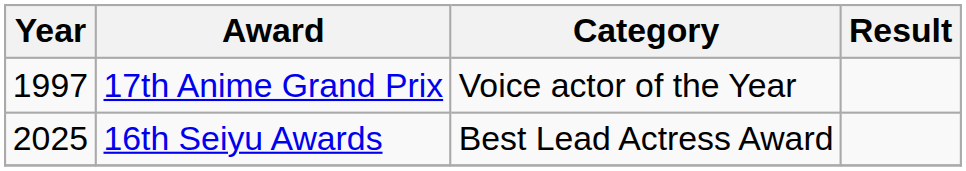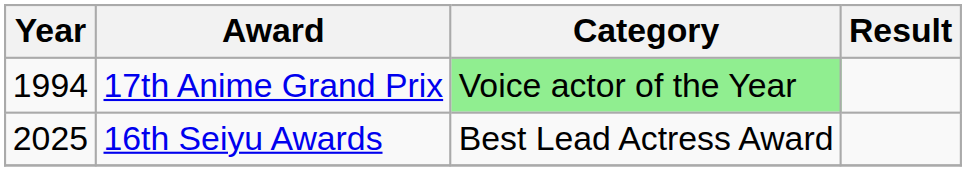 <table class="wikitable sortable">
 <tr>
 <th>Year</th>
 <th>Award</th>
 <th>Category</th>
 <th>Result</th>
 </tr>
 <tr>
-<td>1997</td>
+<td>1994</td>
 <td><a href='#'>17th Anime Grand Prix</a></td>
-<td>Voice actor of the Year</td>
+<td style="background: lightgreen;">Voice actor of the Year</td>
 <td></td>
 </tr>
 <tr>
 <td>2025</td>
 <td><a href='#'>16th Seiyu Awards</a></td>
 <td>Best Lead Actress Award</td>
 <td></td>
 </tr>
 <tr>
 </tr>
 </table>
